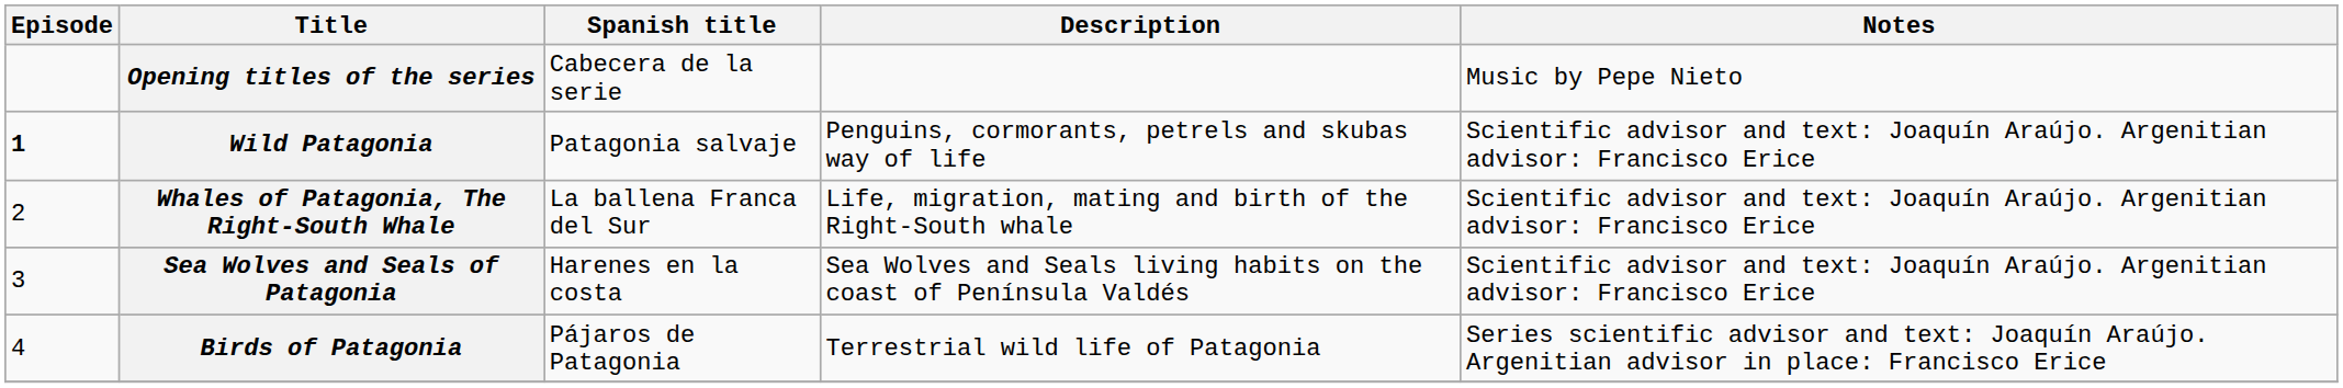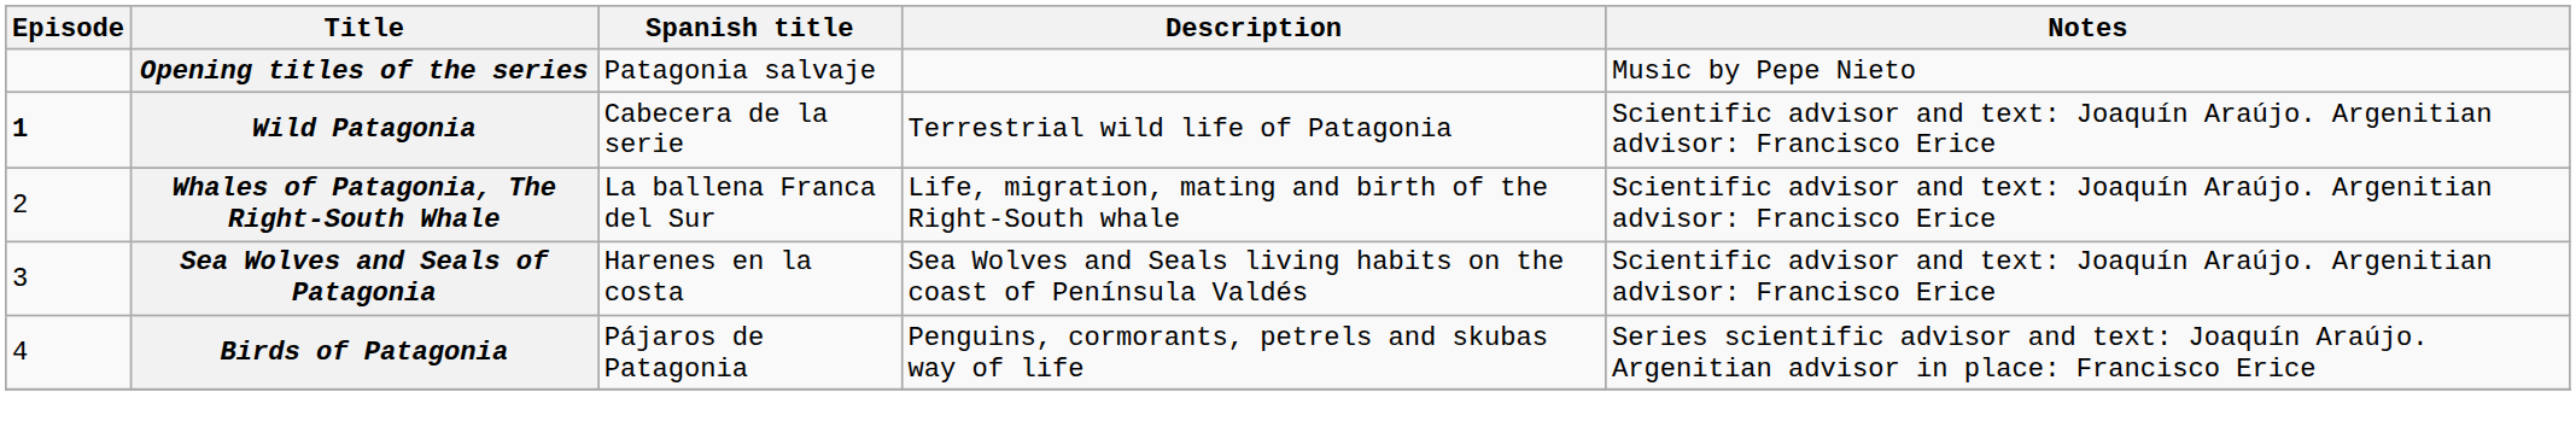 <table class="wikitable plainrowheaders sortable">
 <tr>
 <th scope="col">Episode</th>
 <th scope="col">Title</th>
 <th scope="col">Spanish title</th>
 <th scope="col">Description</th>
 <th class="unsortable">Notes</th>
 </tr>
 <tr>
 <td></td>
 <th scope="row"><em>Opening titles of the series</em></th>
-<td>Cabecera de la serie</td>
+<td>Patagonia salvaje</td>
 <td></td>
 <td>Music by Pepe Nieto</td>
 </tr>
 <tr>
 <td><strong>1</strong></td>
 <th scope="row"><em>Wild Patagonia</em></th>
-<td>Patagonia salvaje</td>
-<td>Penguins, cormorants, petrels and skubas way of life</td>
+<td>Cabecera de la serie</td>
+<td>Terrestrial wild life of Patagonia</td>
 <td>Scientific advisor and text: Joaquín Araújo. Argenitian advisor: Francisco Erice</td>
 </tr>
 <tr>
 <td>2</td>
 <th scope="row"><em>Whales of Patagonia, The Right-South Whale</em></th>
 <td>La ballena Franca del Sur</td>
 <td>Life, migration, mating and birth of the Right-South whale</td>
 <td>Scientific advisor and text: Joaquín Araújo. Argenitian advisor: Francisco Erice</td>
 </tr>
 <tr>
 <td>3</td>
 <th scope="row"><em>Sea Wolves and Seals of Patagonia</em></th>
 <td>Harenes en la costa</td>
 <td>Sea Wolves and Seals living habits on the coast of Península Valdés</td>
 <td>Scientific advisor and text: Joaquín Araújo. Argenitian advisor: Francisco Erice</td>
 </tr>
 <tr>
 <td>4</td>
 <th scope="row"><em>Birds of Patagonia</em></th>
 <td>Pájaros de Patagonia</td>
-<td>Terrestrial wild life of Patagonia</td>
+<td>Penguins, cormorants, petrels and skubas way of life</td>
 <td>Series scientific advisor and text: Joaquín Araújo. Argenitian advisor in place: Francisco Erice</td>
 </tr>
 <tr>
 </tr>
 </table>
